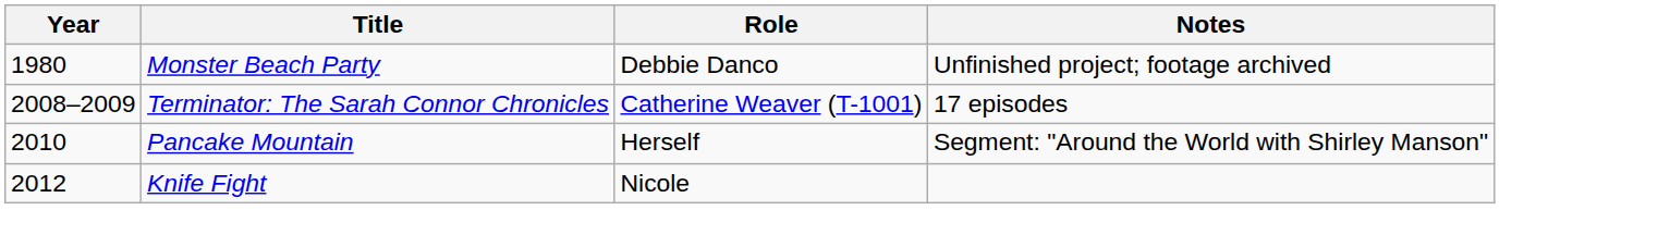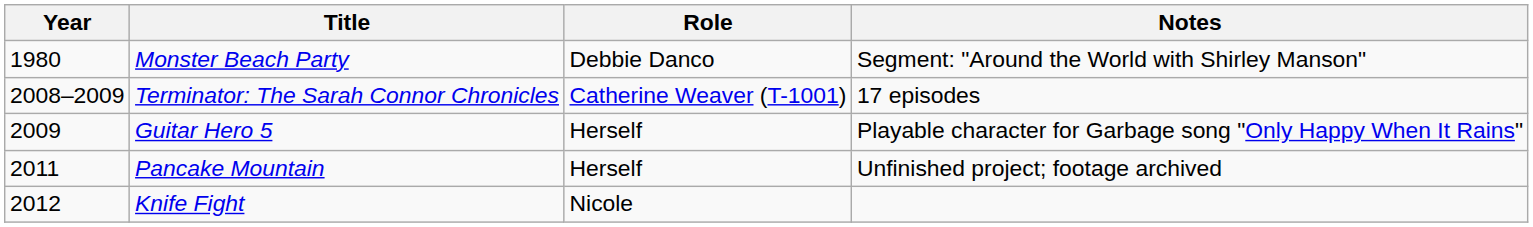 <table class="wikitable sortable">
 <tr>
 <th>Year</th>
 <th>Title</th>
 <th>Role</th>
 <th class="unsortable">Notes</th>
 </tr>
 <tr>
 <td>1980</td>
 <td><em><a href='#'>Monster Beach Party</a></em></td>
 <td>Debbie Danco</td>
-<td>Unfinished project; footage archived</td>
+<td>Segment: "Around the World with Shirley Manson"</td>
 </tr>
 <tr>
 <td>2008–2009</td>
 <td><em><a href='#'>Terminator: The Sarah Connor Chronicles</a></em></td>
 <td><a href='#'>Catherine Weaver</a> (<a href='#'>T-1001</a>)</td>
 <td>17 episodes</td>
 </tr>
 <tr>
-<td>2010</td>
+<td>2009</td>
+<td><em><a href='#'>Guitar Hero 5</a></em></td>
+<td>Herself</td>
+<td>Playable character for Garbage song "<a href='#'>Only Happy When It Rains</a>"</td>
+</tr>
+<tr>
+<td>2011</td>
 <td><em><a href='#'>Pancake Mountain</a></em></td>
 <td>Herself</td>
-<td>Segment: "Around the World with Shirley Manson"</td>
+<td>Unfinished project; footage archived</td>
 </tr>
 <tr>
 <td>2012</td>
 <td><em><a href='#'>Knife Fight</a></em></td>
 <td>Nicole</td>
 <td></td>
 </tr>
 </table>
